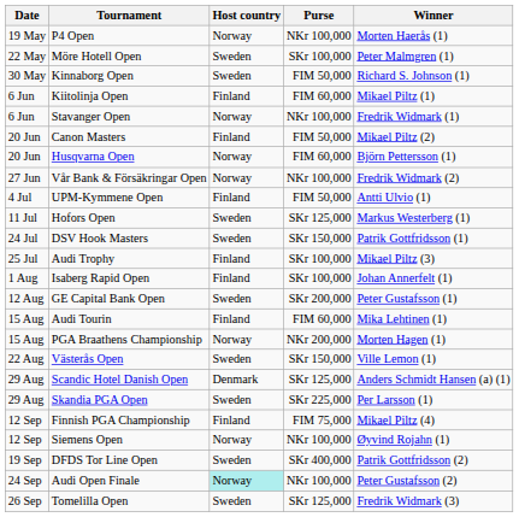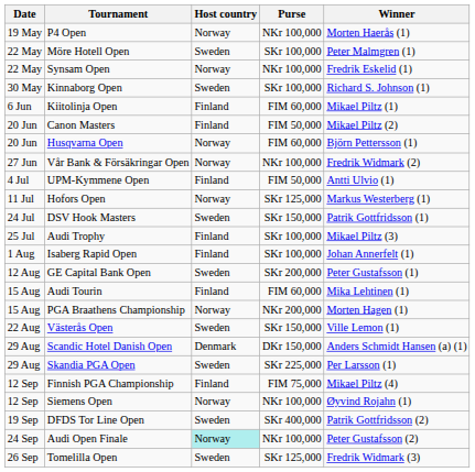 <table class="wikitable" style="font-size:95%;">
 <tr>
 <th>Date</th>
 <th>Tournament</th>
 <th>Host country</th>
 <th>Purse</th>
 <th>Winner</th>
 </tr>
 <tr>
 <td>19 May</td>
 <td>P4 Open</td>
 <td>Norway</td>
 <td align=right>NKr 100,000</td>
 <td> <a href='#'>Morten Haerås</a> (1)</td>
 </tr>
 <tr>
 <td>22 May</td>
 <td>Möre Hotell Open</td>
 <td>Sweden</td>
 <td align=right>SKr 100,000</td>
 <td> <a href='#'>Peter Malmgren</a> (1)</td>
 </tr>
 <tr>
+<td>22 May</td>
+<td>Synsam Open</td>
+<td>Norway</td>
+<td align=right>NKr 100,000</td>
+<td> <a href='#'>Fredrik Eskelid</a> (1)</td>
+</tr>
+<tr>
 <td>30 May</td>
 <td>Kinnaborg Open</td>
 <td>Sweden</td>
-<td align=right>FIM 50,000</td>
+<td align=right>SKr 100,000</td>
 <td> <a href='#'>Richard S. Johnson</a> (1)</td>
 </tr>
 <tr>
 <td>6 Jun</td>
 <td>Kiitolinja Open</td>
 <td>Finland</td>
 <td align=right>FIM 60,000</td>
 <td> <a href='#'>Mikael Piltz</a> (1)</td>
-</tr>
-<tr>
-<td>6 Jun</td>
-<td>Stavanger Open</td>
-<td>Norway</td>
-<td align=right>NKr 100,000</td>
-<td> <a href='#'>Fredrik Widmark</a> (1)</td>
 </tr>
 <tr>
 <td>20 Jun</td>
 <td>Canon Masters</td>
 <td>Finland</td>
 <td align=right>FIM 50,000</td>
 <td> <a href='#'>Mikael Piltz</a> (2)</td>
 </tr>
 <tr>
 <td>20 Jun</td>
 <td><a href='#'>Husqvarna Open</a></td>
 <td>Norway</td>
 <td align=right>FIM 60,000</td>
 <td> <a href='#'>Björn Pettersson</a> (1)</td>
 </tr>
 <tr>
 <td>27 Jun</td>
 <td>Vår Bank & Försäkringar Open</td>
 <td>Norway</td>
 <td align=right>NKr 100,000</td>
 <td> <a href='#'>Fredrik Widmark</a> (2)</td>
 </tr>
 <tr>
 <td>4 Jul</td>
 <td>UPM-Kymmene Open</td>
 <td>Finland</td>
 <td align=right>FIM 50,000</td>
 <td> <a href='#'>Antti Ulvio</a> (1)</td>
 </tr>
 <tr>
 <td>11 Jul</td>
 <td>Hofors Open</td>
-<td>Sweden</td>
+<td>Norway</td>
 <td align=right>SKr 125,000</td>
 <td> <a href='#'>Markus Westerberg</a> (1)</td>
 </tr>
 <tr>
 <td>24 Jul</td>
 <td>DSV Hook Masters</td>
 <td>Sweden</td>
 <td align=right>SKr 150,000</td>
 <td> <a href='#'>Patrik Gottfridsson</a> (1)</td>
 </tr>
 <tr>
 <td>25 Jul</td>
 <td>Audi Trophy</td>
 <td>Finland</td>
 <td align=right>SKr 100,000</td>
 <td> <a href='#'>Mikael Piltz</a> (3)</td>
 </tr>
 <tr>
 <td>1 Aug</td>
 <td>Isaberg Rapid Open</td>
 <td>Finland</td>
 <td align=right>SKr 100,000</td>
 <td> <a href='#'>Johan Annerfelt</a> (1)</td>
 </tr>
 <tr>
 <td>12 Aug</td>
 <td>GE Capital Bank Open</td>
 <td>Sweden</td>
 <td align=right>SKr 200,000</td>
 <td> <a href='#'>Peter Gustafsson</a> (1)</td>
 </tr>
 <tr>
 <td>15 Aug</td>
 <td>Audi Tourin</td>
 <td>Finland</td>
 <td align=right>FIM 60,000</td>
 <td> <a href='#'>Mika Lehtinen</a> (1)</td>
 </tr>
 <tr>
 <td>15 Aug</td>
 <td>PGA Braathens Championship</td>
 <td>Norway</td>
 <td align=right>NKr 200,000</td>
 <td> <a href='#'>Morten Hagen</a> (1)</td>
 </tr>
 <tr>
 <td>22 Aug</td>
 <td><a href='#'>Västerås Open</a></td>
 <td>Sweden</td>
 <td align=right>SKr 150,000</td>
 <td> <a href='#'>Ville Lemon</a> (1)</td>
 </tr>
 <tr>
 <td>29 Aug</td>
 <td><a href='#'>Scandic Hotel Danish Open</a></td>
 <td>Denmark</td>
-<td align=right>SKr 125,000</td>
+<td align=right>DKr 150,000</td>
 <td> <a href='#'>Anders Schmidt Hansen</a> (a) (1)</td>
 </tr>
 <tr>
 <td>29 Aug</td>
 <td><a href='#'>Skandia PGA Open</a></td>
 <td>Sweden</td>
 <td align=right>SKr 225,000</td>
 <td> <a href='#'>Per Larsson</a> (1)</td>
 </tr>
 <tr>
 <td>12 Sep</td>
 <td>Finnish PGA Championship</td>
 <td>Finland</td>
 <td align=right>FIM 75,000</td>
 <td> <a href='#'>Mikael Piltz</a> (4)</td>
 </tr>
 <tr>
 <td>12 Sep</td>
 <td>Siemens Open</td>
 <td>Norway</td>
 <td align=right>NKr 100,000</td>
 <td> <a href='#'>Øyvind Rojahn</a> (1)</td>
 </tr>
 <tr>
 <td>19 Sep</td>
 <td>DFDS Tor Line Open</td>
 <td>Sweden</td>
 <td align=right>SKr 400,000</td>
 <td> <a href='#'>Patrik Gottfridsson</a> (2)</td>
 </tr>
 <tr>
 <td>24 Sep</td>
 <td>Audi Open Finale</td>
 <td style="background: paleturquoise;">Norway</td>
 <td align=right>NKr 100,000</td>
 <td> <a href='#'>Peter Gustafsson</a> (2)</td>
 </tr>
 <tr>
 <td>26 Sep</td>
 <td>Tomelilla Open</td>
 <td>Sweden</td>
 <td align=right>SKr 125,000</td>
 <td> <a href='#'>Fredrik Widmark</a> (3)</td>
 </tr>
 </table>
